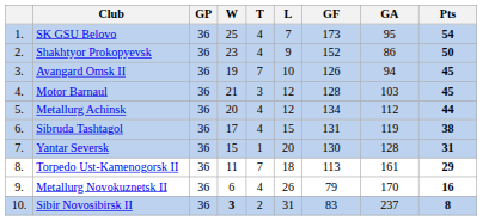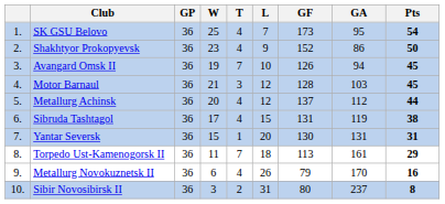 <table class="wikitable">
 <tr>
 <th width="30"></th>
 <th width="200">Club</th>
 <th width="30">GP</th>
 <th width="30">W</th>
 <th width="30">T</th>
 <th width="30">L</th>
 <th width="70">GF</th>
 <th width="70">GA</th>
 <th width="70">Pts</th>
 </tr>
 <tr bgcolor="#BCD2EE" align="center">
 <td>1.</td>
 <td align="left"><a href='#'>SK GSU Belovo</a></td>
 <td>36</td>
 <td>25</td>
 <td>4</td>
 <td>7</td>
 <td>173</td>
 <td>95</td>
 <td><strong>54</strong></td>
 </tr>
 <tr bgcolor="#BCD2EE" align="center">
 <td>2.</td>
 <td align="left"><a href='#'>Shakhtyor Prokopyevsk</a></td>
 <td>36</td>
 <td>23</td>
 <td>4</td>
 <td>9</td>
 <td>152</td>
 <td>86</td>
 <td><strong>50</strong></td>
 </tr>
 <tr bgcolor="#BCD2EE" align="center">
 <td>3.</td>
 <td align="left"><a href='#'>Avangard Omsk II</a></td>
 <td>36</td>
 <td>19</td>
 <td>7</td>
 <td>10</td>
 <td>126</td>
 <td>94</td>
 <td><strong>45</strong></td>
 </tr>
 <tr bgcolor="#BCD2EE" align="center">
 <td>4.</td>
 <td align="left"><a href='#'>Motor Barnaul</a></td>
 <td>36</td>
 <td>21</td>
 <td>3</td>
 <td>12</td>
 <td>128</td>
 <td>103</td>
 <td><strong>45</strong></td>
 </tr>
 <tr bgcolor="#BCD2EE" align="center">
 <td>5.</td>
 <td align="left"><a href='#'>Metallurg Achinsk</a></td>
 <td>36</td>
 <td>20</td>
 <td>4</td>
 <td>12</td>
-<td>134</td>
+<td>137</td>
 <td>112</td>
 <td><strong>44</strong></td>
 </tr>
 <tr bgcolor="#BCD2EE" align="center">
 <td>6.</td>
 <td align="left"><a href='#'>Sibruda Tashtagol</a></td>
 <td>36</td>
 <td>17</td>
 <td>4</td>
 <td>15</td>
 <td>131</td>
 <td>119</td>
 <td><strong>38</strong></td>
 </tr>
 <tr bgcolor="#BCD2EE" align="center">
 <td>7.</td>
 <td align="left"><a href='#'>Yantar Seversk</a></td>
 <td>36</td>
 <td>15</td>
 <td>1</td>
 <td>20</td>
 <td>130</td>
-<td>128</td>
+<td>131</td>
 <td><strong>31</strong></td>
 </tr>
 <tr bgcolor="#FFFFFF" align="center">
 <td>8.</td>
 <td align="left"><a href='#'>Torpedo Ust-Kamenogorsk II</a></td>
 <td>36</td>
 <td>11</td>
 <td>7</td>
 <td>18</td>
 <td>113</td>
 <td>161</td>
 <td><strong>29</strong></td>
 </tr>
 <tr bgcolor="#FFFFFF" align="center">
 <td>9.</td>
 <td align="left"><a href='#'>Metallurg Novokuznetsk II</a></td>
 <td>36</td>
 <td>6</td>
 <td>4</td>
 <td>26</td>
 <td>79</td>
 <td>170</td>
 <td><strong>16</strong></td>
 </tr>
 <tr bgcolor="#BCD2EE" align="center">
 <td>10.</td>
 <td align="left"><a href='#'>Sibir Novosibirsk II</a></td>
 <td>36</td>
-<td><strong>3</strong></td>
+<td>3</td>
 <td>2</td>
 <td>31</td>
-<td>83</td>
+<td>80</td>
 <td>237</td>
 <td><strong>8</strong></td>
 </tr>
 </table>
